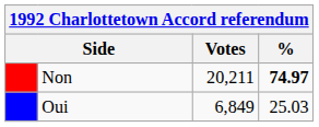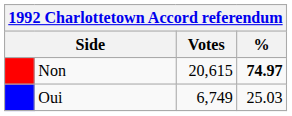 <table class="wikitable" style="font-size: 95%; clear:both">
 <tr style="background-color:#E9E9E9">
 <th colspan=4><a href='#'>1992 Charlottetown Accord referendum</a></th>
 </tr>
 <tr style="background-color:#E9E9E9">
 <th colspan=2 style="width: 130px">Side</th>
 <th style="width: 50px">Votes</th>
 <th style="width: 40px">%</th>
 </tr>
 <tr>
 <td bgcolor="red"></td>
 <td>Non</td>
-<td align="right">20,211</td>
+<td align="right">20,615</td>
 <td align="right"><strong>74.97</strong></td>
 </tr>
 <tr>
 <td bgcolor="blue"></td>
 <td>Oui</td>
-<td align="right">6,849</td>
+<td align="right">6,749</td>
 <td align="right">25.03</td>
 </tr>
 <tr>
 </tr>
 </table>
